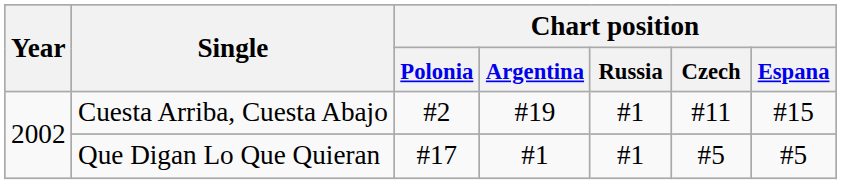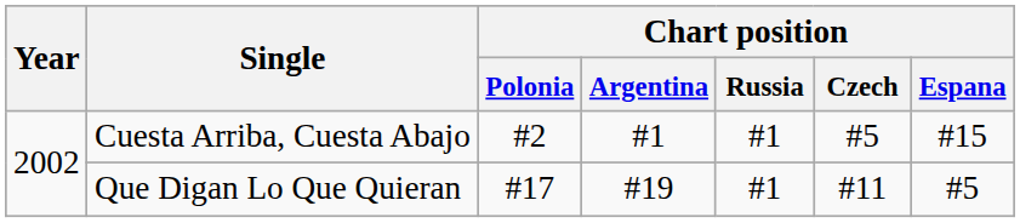 <table class="wikitable">
 <tr>
 <th align="center" rowspan="2">Year</th>
 <th align="center" rowspan="2">Single</th>
 <th align="center" colspan="6">Chart position</th>
 </tr>
 <tr>
 <th width="40"><small><a href='#'>Polonia</a></small></th>
 <th width="40"><small><a href='#'>Argentina</a></small></th>
 <th width="40"><small>Russia</small></th>
 <th width="40"><small>Czech</small></th>
 <th width="40"><small><a href='#'>Espana</a></small></th>
 </tr>
 <tr>
 <td align="center" rowspan="2">2002</td>
 <td align="left">Cuesta Arriba, Cuesta Abajo</td>
 <td align="center">#2</td>
-<td align="center">#19</td>
 <td align="center">#1</td>
-<td align="center">#11</td>
+<td align="center">#1</td>
+<td align="center">#5</td>
 <td align="center">#15</td>
 </tr>
 <tr>
 <td align="left">Que Digan Lo Que Quieran</td>
 <td align="center">#17</td>
+<td align="center">#19</td>
 <td align="center">#1</td>
-<td align="center">#1</td>
-<td align="center">#5</td>
+<td align="center">#11</td>
 <td align="center">#5</td>
 </tr>
 </table>
